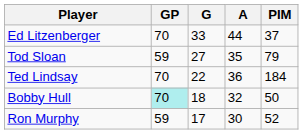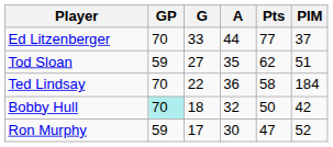 <table class="wikitable">
 <tr>
 <th bgcolor="#DDDDFF" width="40%">Player</th>
 <th bgcolor="#DDDDFF" width="10%">GP</th>
 <th bgcolor="#DDDDFF" width="10%">G</th>
 <th bgcolor="#DDDDFF" width="10%">A</th>
+<th bgcolor="#DDDDFF" width="10%">Pts</th>
 <th bgcolor="#DDDDFF" width="10%">PIM</th>
 </tr>
 <tr>
 <td><a href='#'>Ed Litzenberger</a></td>
 <td>70</td>
 <td>33</td>
 <td>44</td>
+<td>77</td>
 <td>37</td>
 </tr>
 <tr>
 <td><a href='#'>Tod Sloan</a></td>
 <td>59</td>
 <td>27</td>
 <td>35</td>
-<td>79</td>
+<td>62</td>
+<td>51</td>
 </tr>
 <tr>
 <td><a href='#'>Ted Lindsay</a></td>
 <td>70</td>
 <td>22</td>
 <td>36</td>
+<td>58</td>
 <td>184</td>
 </tr>
 <tr>
 <td><a href='#'>Bobby Hull</a></td>
 <td style="background: paleturquoise;">70</td>
 <td>18</td>
 <td>32</td>
 <td>50</td>
+<td>42</td>
 </tr>
 <tr>
 <td><a href='#'>Ron Murphy</a></td>
 <td>59</td>
 <td>17</td>
 <td>30</td>
+<td>47</td>
 <td>52</td>
 </tr>
 </table>
